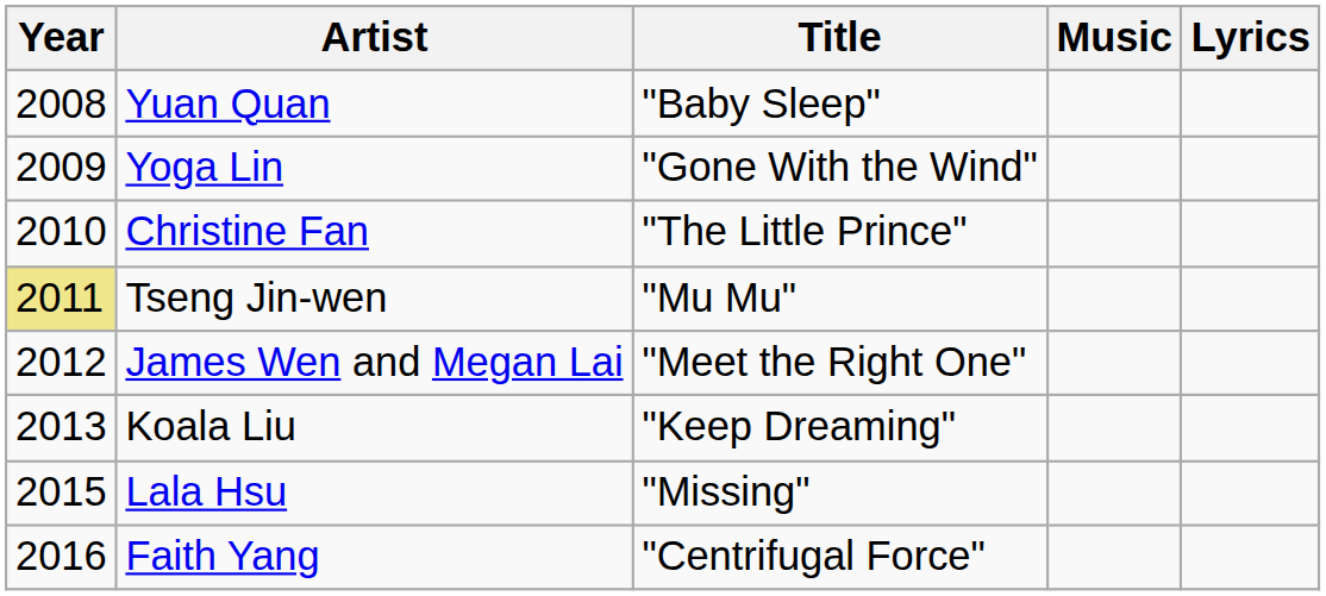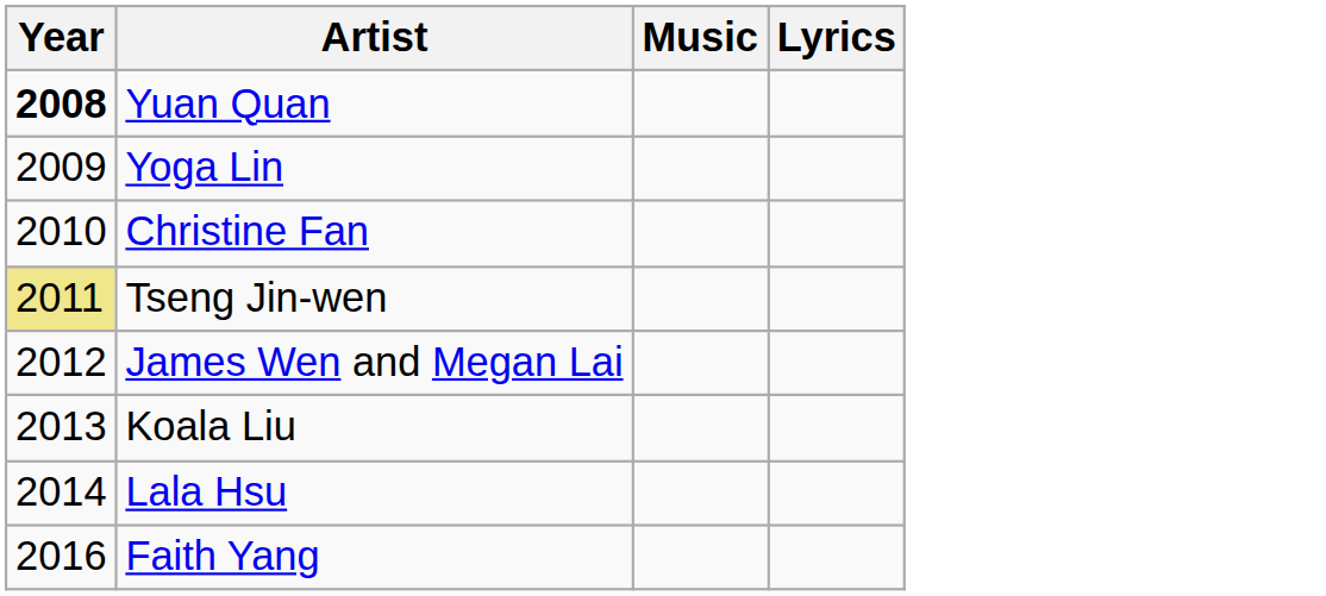 <table class="wikitable sortable">
 <tr>
 <th>Year</th>
 <th>Artist</th>
-<th>Title</th>
 <th>Music</th>
 <th>Lyrics</th>
 </tr>
 <tr>
-<td>2008</td>
+<td><strong>2008</strong></td>
 <td><a href='#'>Yuan Quan</a></td>
-<td>"Baby Sleep"</td>
 <td></td>
 <td></td>
 </tr>
 <tr>
 <td>2009</td>
 <td><a href='#'>Yoga Lin</a></td>
-<td>"Gone With the Wind"</td>
 <td></td>
 <td></td>
 </tr>
 <tr>
 <td>2010</td>
 <td><a href='#'>Christine Fan</a></td>
-<td>"The Little Prince"</td>
 <td></td>
 <td></td>
 </tr>
 <tr>
 <td style="background: khaki;">2011</td>
 <td>Tseng Jin-wen</td>
-<td>"Mu Mu"</td>
 <td></td>
 <td></td>
 </tr>
 <tr>
 <td>2012</td>
 <td><a href='#'>James Wen</a> and <a href='#'>Megan Lai</a></td>
-<td>"Meet the Right One"</td>
 <td></td>
 <td></td>
 </tr>
 <tr>
 <td>2013</td>
 <td>Koala Liu</td>
-<td>"Keep Dreaming"</td>
 <td></td>
 <td></td>
 </tr>
 <tr>
-<td>2015</td>
+<td>2014</td>
 <td><a href='#'>Lala Hsu</a></td>
-<td>"Missing"</td>
 <td></td>
 <td></td>
 </tr>
 <tr>
 <td>2016</td>
 <td><a href='#'>Faith Yang</a></td>
-<td>"Centrifugal Force"</td>
 <td></td>
 <td></td>
 </tr>
 </table>
